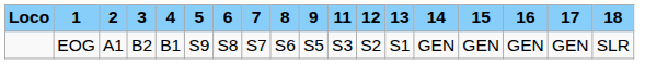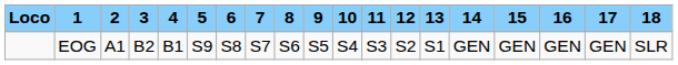 <table class="wikitable plainrowheaders unsortable" style="text-align:center">
 <tr>
 <th scope="col" rowspan="1" style="background:lightskyblue;">Loco</th>
 <th scope="col" rowspan="1" style="background:lightskyblue;">1</th>
 <th scope="col" rowspan="1" style="background:lightskyblue;">2</th>
 <th scope="col" rowspan="1" style="background:lightskyblue;">3</th>
 <th scope="col" rowspan="1" style="background:lightskyblue;">4</th>
 <th scope="col" rowspan="1" style="background:lightskyblue;">5</th>
 <th scope="col" rowspan="1" style="background:lightskyblue;">6</th>
 <th scope="col" rowspan="1" style="background:lightskyblue;">7</th>
 <th scope="col" rowspan="1" style="background:lightskyblue;">8</th>
 <th scope="col" rowspan="1" style="background:lightskyblue;">9</th>
+<th scope="col" rowspan="1" style="background:lightskyblue;">10</th>
 <th scope="col" rowspan="1" style="background:lightskyblue;">11</th>
 <th scope="col" rowspan="1" style="background:lightskyblue;">12</th>
 <th scope="col" rowspan="1" style="background:lightskyblue;">13</th>
 <th scope="col" rowspan="1" style="background:lightskyblue;">14</th>
 <th scope="col" rowspan="1" style="background:lightskyblue;">15</th>
 <th scope="col" rowspan="1" style="background:lightskyblue;">16</th>
 <th scope="col" rowspan="1" style="background:lightskyblue;">17</th>
 <th scope="col" rowspan="1" style="background:lightskyblue;">18</th>
 </tr>
 <tr>
 <td></td>
 <td>EOG</td>
 <td>A1</td>
 <td>B2</td>
 <td>B1</td>
 <td>S9</td>
 <td>S8</td>
 <td>S7</td>
 <td>S6</td>
 <td>S5</td>
+<td>S4</td>
 <td>S3</td>
 <td>S2</td>
 <td>S1</td>
 <td>GEN</td>
 <td>GEN</td>
 <td>GEN</td>
 <td>GEN</td>
 <td>SLR</td>
 </tr>
 </table>
